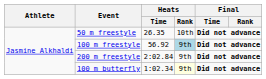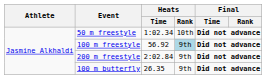 <table class="wikitable" style="font-size:90%">
 <tr>
 <th rowspan=2>Athlete</th>
 <th rowspan=2>Event</th>
 <th colspan=2>Heats</th>
 <th colspan=2>Final</th>
 </tr>
 <tr style="font-size:95%">
 <th>Time</th>
 <th>Rank</th>
 <th>Time</th>
 <th>Rank</th>
 </tr>
 <tr align=left>
 <td rowspan=4><a href='#'>Jasmine Alkhaldi</a></td>
 <td><a href='#'>50 m freestyle</a></td>
-<td>26.35</td>
+<td align=center>1:02.34</td>
 <td>10th</td>
 <td colspan=2 align=center><strong>Did not advance</strong></td>
 </tr>
 <tr>
 <td><a href='#'>100 m freestyle</a></td>
 <td align=center>56.92</td>
 <td align=center style="background: lightblue;">9th</td>
 <td colspan=2 align=center><strong>Did not advance</strong></td>
 </tr>
 <tr>
 <td><a href='#'>200 m freestyle</a></td>
 <td align=center>2:02.84</td>
 <td align=center>9th</td>
 <td colspan=2 align=center><strong>Did not advance</strong></td>
 </tr>
 <tr>
 <td><a href='#'>100 m butterfly</a></td>
-<td align=center>1:02.34</td>
-<td align=center style="background: lightyellow;">9th</td>
+<td>26.35</td>
+<td align=center>9th</td>
 <td colspan=2 align=center><strong>Did not advance</strong></td>
 </tr>
 </table>
